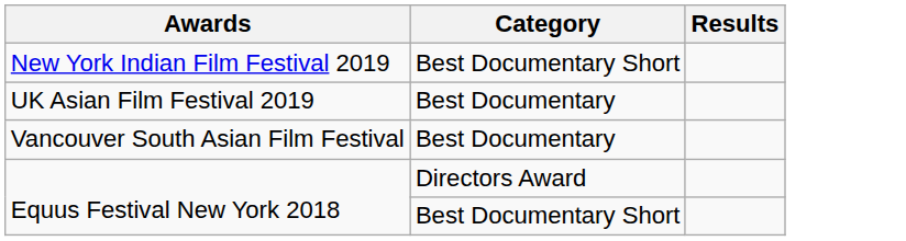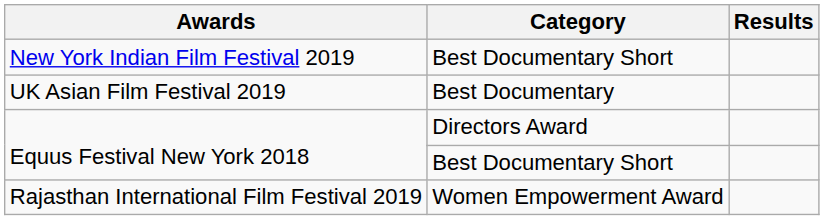 <table class="wikitable">
 <tr>
 <th>Awards</th>
 <th>Category</th>
 <th>Results</th>
 </tr>
 <tr>
 <td><a href='#'>New York Indian Film Festival</a> 2019</td>
 <td>Best Documentary Short</td>
 <td></td>
 </tr>
 <tr>
 <td>UK Asian Film Festival 2019</td>
 <td>Best Documentary</td>
 <td></td>
 </tr>
 <tr>
-<td>Vancouver South Asian Film Festival</td>
-<td>Best Documentary</td>
-<td></td>
-</tr>
-<tr>
 <td rowspan="2"><br>Equus Festival New York 2018</td>
 <td>Directors Award</td>
 <td></td>
 </tr>
 <tr>
 <td>Best Documentary Short</td>
 <td></td>
 </tr>
+<tr>
+<td>Rajasthan International Film Festival 2019</td>
+<td>Women Empowerment Award</td>
+<td></td>
+</tr>
 </table>
